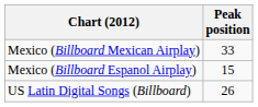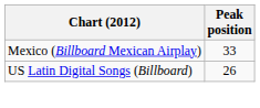 <table class="wikitable sortable">
 <tr>
 <th align="left">Chart (2012)</th>
 <th align="left">Peak<br>position</th>
 </tr>
 <tr>
 <td align="left">Mexico  (<a href='#'><em>Billboard</em> Mexican Airplay</a>)</td>
 <td align="center">33</td>
 </tr>
 <tr>
-<td align="left">Mexico (<a href='#'><em>Billboard</em> Espanol Airplay</a>)</td>
-<td align="center">15</td>
-</tr>
-<tr>
 <td align="left">US <a href='#'>Latin Digital Songs</a> (<em>Billboard</em>)</td>
 <td align="center">26</td>
 </tr>
 </table>
